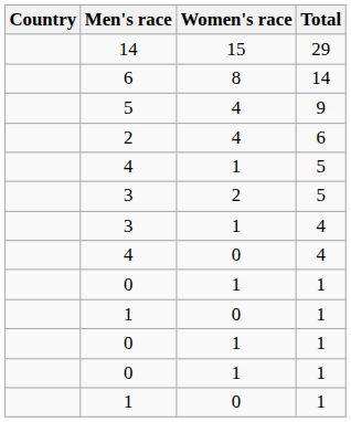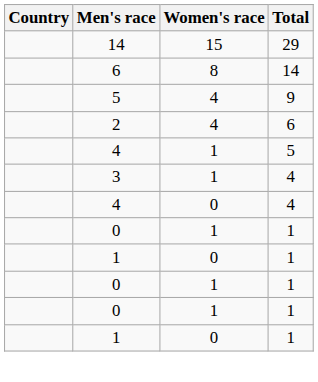 <table class="wikitable sortable" style="text-align:center">
 <tr>
 <th>Country</th>
 <th>Men's race</th>
 <th>Women's race</th>
 <th>Total</th>
 </tr>
 <tr>
 <td align=left></td>
 <td>14</td>
 <td>15</td>
 <td>29</td>
 </tr>
 <tr>
 <td align=left></td>
 <td>6</td>
 <td>8</td>
 <td>14</td>
 </tr>
 <tr>
 <td align=left></td>
 <td>5</td>
 <td>4</td>
 <td>9</td>
 </tr>
 <tr>
 <td align=left></td>
 <td>2</td>
 <td>4</td>
 <td>6</td>
 </tr>
 <tr>
 <td align=left></td>
 <td>4</td>
 <td>1</td>
-<td>5</td>
-</tr>
-<tr>
-<td align=left></td>
-<td>3</td>
-<td>2</td>
 <td>5</td>
 </tr>
 <tr>
 <td align=left></td>
 <td>3</td>
 <td>1</td>
 <td>4</td>
 </tr>
 <tr>
 <td align=left></td>
 <td>4</td>
 <td>0</td>
 <td>4</td>
 </tr>
 <tr>
 <td align=left></td>
 <td>0</td>
 <td>1</td>
 <td>1</td>
 </tr>
 <tr>
 <td align=left></td>
 <td>1</td>
 <td>0</td>
 <td>1</td>
 </tr>
 <tr>
 <td align=left></td>
 <td>0</td>
 <td>1</td>
 <td>1</td>
 </tr>
 <tr>
 <td align=left></td>
 <td>0</td>
 <td>1</td>
 <td>1</td>
 </tr>
 <tr>
 <td align=left></td>
 <td>1</td>
 <td>0</td>
 <td>1</td>
 </tr>
 </table>
